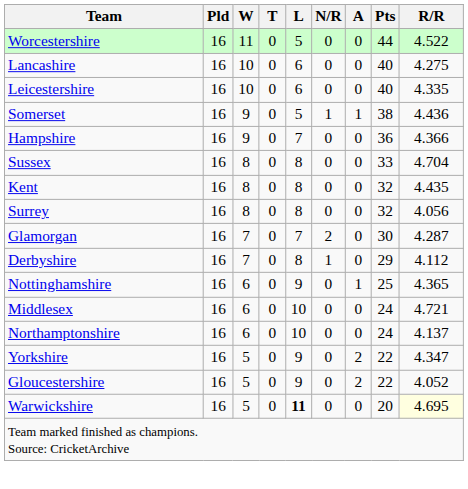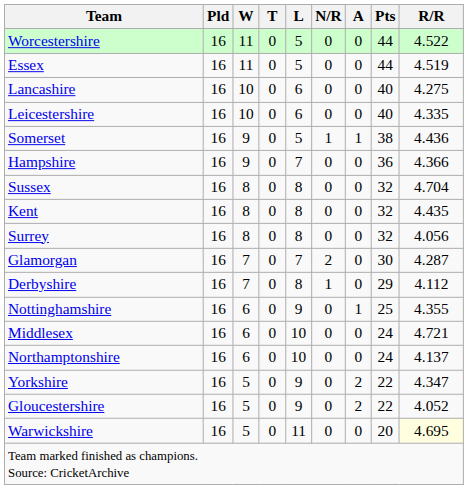 <table class="wikitable" style="text-align: center;">
 <tr>
 <th width=200>Team</th>
 <th width=20>Pld</th>
 <th width=20>W</th>
 <th width=20>T</th>
 <th width=20>L</th>
 <th width=20>N/R</th>
 <th width=20>A</th>
 <th width=20>Pts</th>
 <th width=60>R/R</th>
 </tr>
 <tr bgcolor="#ccffcc">
 <td align=left><a href='#'>Worcestershire</a></td>
 <td>16</td>
 <td>11</td>
 <td>0</td>
 <td>5</td>
 <td>0</td>
 <td>0</td>
 <td>44</td>
 <td>4.522</td>
+</tr>
+<tr>
+<td align=left><a href='#'>Essex</a></td>
+<td>16</td>
+<td>11</td>
+<td>0</td>
+<td>5</td>
+<td>0</td>
+<td>0</td>
+<td>44</td>
+<td>4.519</td>
 </tr>
 <tr>
 <td align=left><a href='#'>Lancashire</a></td>
 <td>16</td>
 <td>10</td>
 <td>0</td>
 <td>6</td>
 <td>0</td>
 <td>0</td>
 <td>40</td>
 <td>4.275</td>
 </tr>
 <tr>
 <td align=left><a href='#'>Leicestershire</a></td>
 <td>16</td>
 <td>10</td>
 <td>0</td>
 <td>6</td>
 <td>0</td>
 <td>0</td>
 <td>40</td>
 <td>4.335</td>
 </tr>
 <tr>
 <td align=left><a href='#'>Somerset</a></td>
 <td>16</td>
 <td>9</td>
 <td>0</td>
 <td>5</td>
 <td>1</td>
 <td>1</td>
 <td>38</td>
 <td>4.436</td>
 </tr>
 <tr>
 <td align=left><a href='#'>Hampshire</a></td>
 <td>16</td>
 <td>9</td>
 <td>0</td>
 <td>7</td>
 <td>0</td>
 <td>0</td>
 <td>36</td>
 <td>4.366</td>
 </tr>
 <tr>
 <td align=left><a href='#'>Sussex</a></td>
 <td>16</td>
 <td>8</td>
 <td>0</td>
 <td>8</td>
 <td>0</td>
 <td>0</td>
-<td>33</td>
+<td>32</td>
 <td>4.704</td>
 </tr>
 <tr>
 <td align=left><a href='#'>Kent</a></td>
 <td>16</td>
 <td>8</td>
 <td>0</td>
 <td>8</td>
 <td>0</td>
 <td>0</td>
 <td>32</td>
 <td>4.435</td>
 </tr>
 <tr>
 <td align=left><a href='#'>Surrey</a></td>
 <td>16</td>
 <td>8</td>
 <td>0</td>
 <td>8</td>
 <td>0</td>
 <td>0</td>
 <td>32</td>
 <td>4.056</td>
 </tr>
 <tr>
 <td align=left><a href='#'>Glamorgan</a></td>
 <td>16</td>
 <td>7</td>
 <td>0</td>
 <td>7</td>
 <td>2</td>
 <td>0</td>
 <td>30</td>
 <td>4.287</td>
 </tr>
 <tr>
 <td align=left><a href='#'>Derbyshire</a></td>
 <td>16</td>
 <td>7</td>
 <td>0</td>
 <td>8</td>
 <td>1</td>
 <td>0</td>
 <td>29</td>
 <td>4.112</td>
 </tr>
 <tr>
 <td align=left><a href='#'>Nottinghamshire</a></td>
 <td>16</td>
 <td>6</td>
 <td>0</td>
 <td>9</td>
 <td>0</td>
 <td>1</td>
 <td>25</td>
-<td>4.365</td>
+<td>4.355</td>
 </tr>
 <tr>
 <td align=left><a href='#'>Middlesex</a></td>
 <td>16</td>
 <td>6</td>
 <td>0</td>
 <td>10</td>
 <td>0</td>
 <td>0</td>
 <td>24</td>
 <td>4.721</td>
 </tr>
 <tr>
 <td align=left><a href='#'>Northamptonshire</a></td>
 <td>16</td>
 <td>6</td>
 <td>0</td>
 <td>10</td>
 <td>0</td>
 <td>0</td>
 <td>24</td>
 <td>4.137</td>
 </tr>
 <tr>
 <td align=left><a href='#'>Yorkshire</a></td>
 <td>16</td>
 <td>5</td>
 <td>0</td>
 <td>9</td>
 <td>0</td>
 <td>2</td>
 <td>22</td>
 <td>4.347</td>
 </tr>
 <tr>
 <td align=left><a href='#'>Gloucestershire</a></td>
 <td>16</td>
 <td>5</td>
 <td>0</td>
 <td>9</td>
 <td>0</td>
 <td>2</td>
 <td>22</td>
 <td>4.052</td>
 </tr>
 <tr>
 <td align=left><a href='#'>Warwickshire</a></td>
 <td>16</td>
 <td>5</td>
 <td>0</td>
-<td><strong>11</strong></td>
+<td>11</td>
 <td>0</td>
 <td>0</td>
 <td>20</td>
 <td style="background: lightyellow;">4.695</td>
 </tr>
 <tr>
 <td colspan="9" align="left"><small>Team marked  finished as champions.<br>Source: CricketArchive</small></td>
 </tr>
 </table>
